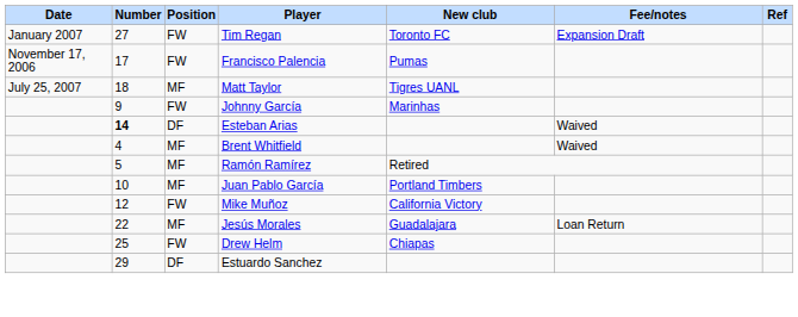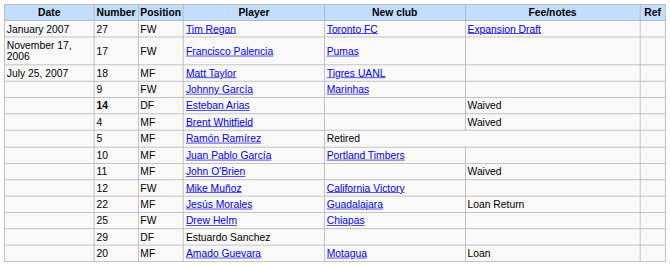 <table class="wikitable" style="text-align:left; font-size:95%;">
 <tr>
 <th style="background:#c2ddff; width:125px;">Date</th>
 <th style="background:#c2ddff; width:50px;">Number</th>
 <th style="background:#c2ddff; width:50px;">Position</th>
 <th style="background:#c2ddff; width:200px;">Player</th>
 <th style="background:#c2ddff; width:200px;">New club</th>
 <th style="background:#c2ddff; width:250px;">Fee/notes</th>
 <th style="background:#c2ddff; width:30px;">Ref</th>
 </tr>
 <tr>
 <td>January 2007</td>
 <td>27</td>
 <td>FW</td>
 <td> <a href='#'>Tim Regan</a></td>
 <td><a href='#'>Toronto FC</a></td>
 <td><a href='#'>Expansion Draft</a></td>
 <td></td>
 </tr>
 <tr>
 <td>November 17, 2006</td>
 <td>17</td>
 <td>FW</td>
 <td> <a href='#'>Francisco Palencia</a></td>
 <td> <a href='#'>Pumas</a></td>
 <td></td>
 <td></td>
 </tr>
 <tr>
 <td>July 25, 2007</td>
 <td>18</td>
 <td>MF</td>
 <td> <a href='#'>Matt Taylor</a></td>
 <td> <a href='#'>Tigres UANL</a></td>
 <td></td>
 <td></td>
 </tr>
 <tr>
 <td></td>
 <td>9</td>
 <td>FW</td>
 <td> <a href='#'>Johnny García</a></td>
 <td> <a href='#'>Marinhas</a></td>
 <td></td>
 <td></td>
 </tr>
 <tr>
 <td></td>
 <td><strong>14</strong></td>
 <td>DF</td>
 <td> <a href='#'>Esteban Arias</a></td>
 <td></td>
 <td>Waived</td>
 <td></td>
 </tr>
 <tr>
 <td></td>
 <td>4</td>
 <td>MF</td>
 <td> <a href='#'>Brent Whitfield</a></td>
 <td></td>
 <td>Waived</td>
 <td></td>
 </tr>
 <tr>
 <td></td>
 <td>5</td>
 <td>MF</td>
 <td> <a href='#'>Ramón Ramírez</a></td>
 <td colspan="2">Retired</td>
 <td></td>
 </tr>
 <tr>
 <td></td>
 <td>10</td>
 <td>MF</td>
 <td> <a href='#'>Juan Pablo García</a></td>
 <td><a href='#'>Portland Timbers</a></td>
 <td></td>
 <td></td>
 </tr>
 <tr>
 <td></td>
+<td>11</td>
+<td>MF</td>
+<td> <a href='#'>John O'Brien</a></td>
+<td></td>
+<td>Waived</td>
+<td></td>
+</tr>
+<tr>
+<td></td>
 <td>12</td>
 <td>FW</td>
 <td> <a href='#'>Mike Muñoz</a></td>
 <td><a href='#'>California Victory</a></td>
 <td></td>
 <td></td>
 </tr>
 <tr>
 <td></td>
 <td>22</td>
 <td>MF</td>
 <td> <a href='#'>Jesús Morales</a></td>
 <td> <a href='#'>Guadalajara</a></td>
 <td>Loan Return</td>
 <td></td>
 </tr>
 <tr>
 <td></td>
 <td>25</td>
 <td>FW</td>
 <td> <a href='#'>Drew Helm</a></td>
 <td> <a href='#'>Chiapas</a></td>
 <td></td>
 <td></td>
 </tr>
 <tr>
 <td></td>
 <td>29</td>
 <td>DF</td>
 <td> Estuardo Sanchez</td>
 <td></td>
 <td></td>
 <td></td>
 </tr>
+<tr>
+<td></td>
+<td>20</td>
+<td>MF</td>
+<td> <a href='#'>Amado Guevara</a></td>
+<td> <a href='#'>Motagua</a></td>
+<td>Loan</td>
+<td></td>
+</tr>
 </table>
